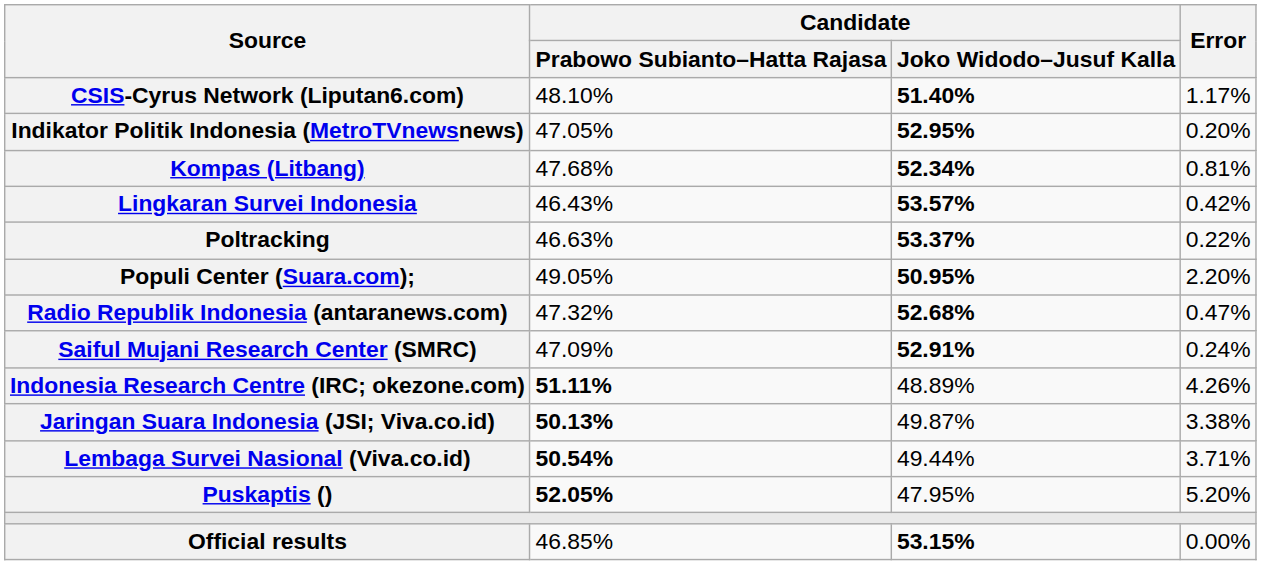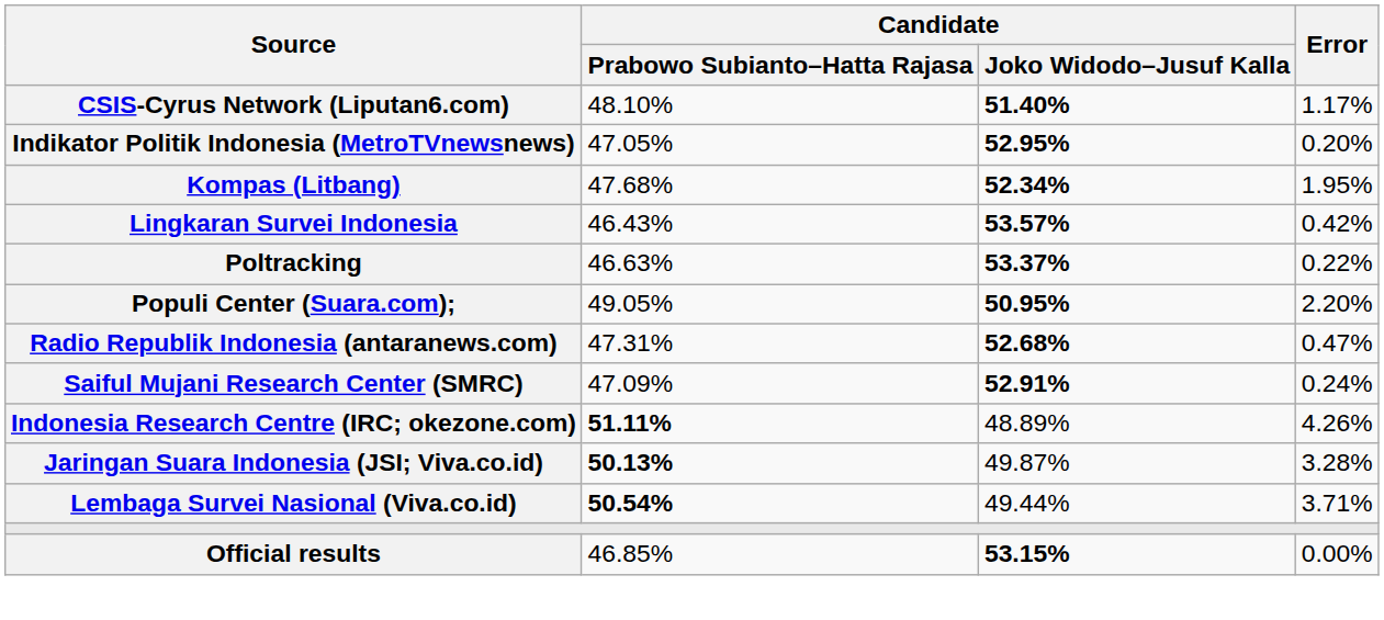 <table class="wikitable sortable">
 <tr>
 <th rowspan="2">Source</th>
 <th colspan="2">Candidate</th>
 <th rowspan="2">Error</th>
 </tr>
 <tr>
 <th>Prabowo Subianto–Hatta Rajasa</th>
 <th>Joko Widodo–Jusuf Kalla</th>
 </tr>
 <tr>
 <th><a href='#'>CSIS</a>-Cyrus Network (Liputan6.com)</th>
 <td>48.10%</td>
 <td><strong>51.40%</strong></td>
 <td>1.17%</td>
 </tr>
 <tr>
 <th>Indikator Politik Indonesia (<a href='#'>MetroTVnews</a>news)</th>
 <td>47.05%</td>
 <td><strong>52.95%</strong></td>
 <td>0.20%</td>
 </tr>
 <tr>
 <th><a href='#'>Kompas (Litbang)</a></th>
 <td>47.68%</td>
 <td><strong>52.34%</strong></td>
-<td>0.81%</td>
+<td>1.95%</td>
 </tr>
 <tr>
 <th><a href='#'>Lingkaran Survei Indonesia</a></th>
 <td>46.43%</td>
 <td><strong>53.57%</strong></td>
 <td>0.42%</td>
 </tr>
 <tr>
 <th>Poltracking</th>
 <td>46.63%</td>
 <td><strong>53.37%</strong></td>
 <td>0.22%</td>
 </tr>
 <tr>
 <th>Populi Center (<a href='#'>Suara.com</a>);</th>
 <td>49.05%</td>
 <td><strong>50.95%</strong></td>
 <td>2.20%</td>
 </tr>
 <tr>
 <th><a href='#'>Radio Republik Indonesia</a> (antaranews.com)</th>
-<td>47.32%</td>
+<td>47.31%</td>
 <td><strong>52.68%</strong></td>
 <td>0.47%</td>
 </tr>
 <tr>
 <th><a href='#'>Saiful Mujani Research Center</a> (SMRC)</th>
 <td>47.09%</td>
 <td><strong>52.91%</strong></td>
 <td>0.24%</td>
 </tr>
 <tr>
 <th><a href='#'>Indonesia Research Centre</a> (IRC; okezone.com)</th>
 <td><strong>51.11%</strong></td>
 <td>48.89%</td>
 <td>4.26%</td>
 </tr>
 <tr>
 <th><a href='#'>Jaringan Suara Indonesia</a> (JSI; Viva.co.id)</th>
 <td><strong>50.13%</strong></td>
 <td>49.87%</td>
-<td>3.38%</td>
+<td>3.28%</td>
 </tr>
 <tr>
 <th><a href='#'>Lembaga Survei Nasional</a> (Viva.co.id)</th>
 <td><strong>50.54%</strong></td>
 <td>49.44%</td>
 <td>3.71%</td>
-</tr>
-<tr>
-<th><a href='#'>Puskaptis</a> ()</th>
-<td><strong>52.05%</strong></td>
-<td>47.95%</td>
-<td>5.20%</td>
 </tr>
 <tr>
 <td colspan="4" bgcolor=#E9E9E9></td>
 </tr>
 <tr>
 <th>Official results</th>
 <td>46.85%</td>
 <td><strong>53.15%</strong></td>
 <td>0.00%</td>
 </tr>
 </table>
